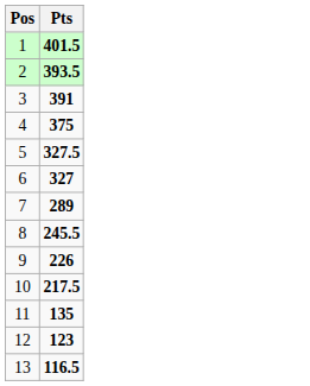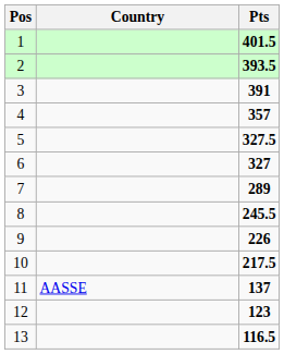 <table class="wikitable" style="text-align: center; font-size:95%">
 <tr>
 <th width="25">Pos</th>
+<th width="200">Country</th>
 <th width="25">Pts</th>
 </tr>
 <tr bgcolor=ccffcc>
 <td>1</td>
+<td align="left"></td>
 <td><strong>401.5</strong></td>
 </tr>
 <tr bgcolor=ccffcc>
 <td>2</td>
+<td align="left"></td>
 <td><strong>393.5</strong></td>
 </tr>
 <tr>
 <td>3</td>
+<td align="left"></td>
 <td><strong>391</strong></td>
 </tr>
 <tr>
 <td>4</td>
-<td><strong>375</strong></td>
+<td align="left"></td>
+<td><strong>357</strong></td>
 </tr>
 <tr>
 <td>5</td>
+<td align="left"></td>
 <td><strong>327.5</strong></td>
 </tr>
 <tr>
 <td>6</td>
+<td align="left"></td>
 <td><strong>327</strong></td>
 </tr>
 <tr>
 <td>7</td>
+<td align="left"></td>
 <td><strong>289</strong></td>
 </tr>
 <tr>
 <td>8</td>
+<td align="left"></td>
 <td><strong>245.5</strong></td>
 </tr>
 <tr>
 <td>9</td>
+<td align="left"></td>
 <td><strong>226</strong></td>
 </tr>
 <tr>
 <td>10</td>
+<td align="left"></td>
 <td><strong>217.5</strong></td>
 </tr>
 <tr>
 <td>11</td>
-<td><strong>135</strong></td>
+<td align="left"> <a href='#'>AASSE</a></td>
+<td><strong>137</strong></td>
 </tr>
 <tr>
 <td>12</td>
+<td align="left"></td>
 <td><strong>123</strong></td>
 </tr>
 <tr>
 <td>13</td>
+<td align="left"></td>
 <td><strong>116.5</strong></td>
 </tr>
 </table>
